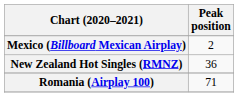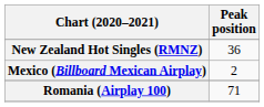 <table class="wikitable sortable plainrowheaders" style="text-align:center">
 <tr>
 <th scope="col">Chart (2020–2021)</th>
 <th scope="col">Peak<br>position</th>
 </tr>
 <tr>
 </tr>
 <tr>
 </tr>
 <tr>
 </tr>
 <tr>
+<th scope="row">New Zealand Hot Singles (<a href='#'>RMNZ</a>)</th>
+<td>36</td>
+</tr>
+<tr>
 <th scope="row">Mexico (<a href='#'><em>Billboard</em> Mexican Airplay</a>)</th>
 <td>2</td>
-</tr>
-<tr>
-<th scope="row">New Zealand Hot Singles (<a href='#'>RMNZ</a>)</th>
-<td>36</td>
 </tr>
 <tr>
 </tr>
 <tr>
 <th scope="row">Romania (<a href='#'>Airplay 100</a>)</th>
 <td>71</td>
 </tr>
 <tr>
 </tr>
 <tr>
 </tr>
 <tr>
 </tr>
 <tr>
 </tr>
 <tr>
 </tr>
 </table>
